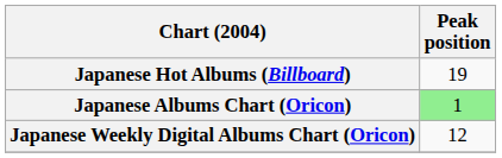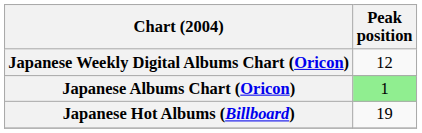 <table class="wikitable sortable plainrowheaders" style="text-align:center">
 <tr>
 <th scope="col">Chart (2004)</th>
 <th scope="col">Peak<br> position</th>
 </tr>
 <tr>
-<th scope="row">Japanese Hot Albums (<em><a href='#'>Billboard</a></em>)</th>
-<td>19</td>
+<th scope="row">Japanese Weekly Digital Albums Chart (<a href='#'>Oricon</a>)</th>
+<td>12</td>
 </tr>
 <tr>
 <th scope="row">Japanese Albums Chart (<a href='#'>Oricon</a>)</th>
 <td style="background: lightgreen;">1</td>
 </tr>
 <tr>
-<th scope="row">Japanese Weekly Digital Albums Chart (<a href='#'>Oricon</a>)</th>
-<td>12</td>
+<th scope="row">Japanese Hot Albums (<em><a href='#'>Billboard</a></em>)</th>
+<td>19</td>
 </tr>
 <tr>
 </tr>
 </table>
